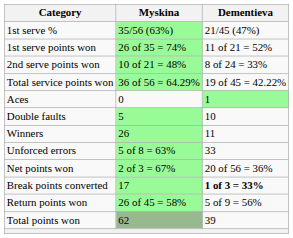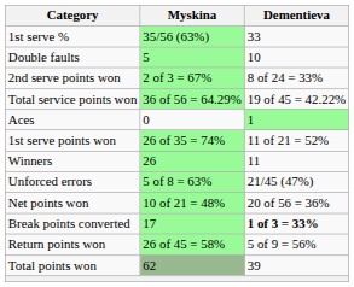 <table class="wikitable">
 <tr>
 <th>Category</th>
 <th> Myskina</th>
 <th> Dementieva</th>
 </tr>
 <tr>
 <td>1st serve %</td>
 <td bgcolor=98FB98>35/56 (63%)</td>
-<td>21/45 (47%)</td>
+<td>33</td>
 </tr>
 <tr>
-<td>1st serve points won</td>
-<td bgcolor=98FB98>26 of 35 = 74%</td>
-<td>11 of 21 = 52%</td>
+<td>Double faults</td>
+<td bgcolor=98FB98>5</td>
+<td>10</td>
 </tr>
 <tr>
 <td>2nd serve points won</td>
-<td bgcolor=98FB98>10 of 21 = 48%</td>
+<td bgcolor=98FB98>2 of 3 = 67%</td>
 <td>8 of 24 = 33%</td>
 </tr>
 <tr>
 <td>Total service points won</td>
 <td bgcolor=98FB98>36 of 56 = 64.29%</td>
 <td>19 of 45 = 42.22%</td>
 </tr>
 <tr>
 <td>Aces</td>
 <td>0</td>
 <td bgcolor=98FB98>1</td>
 </tr>
 <tr>
-<td>Double faults</td>
-<td bgcolor=98FB98>5</td>
-<td>10</td>
+<td>1st serve points won</td>
+<td bgcolor=98FB98>26 of 35 = 74%</td>
+<td>11 of 21 = 52%</td>
 </tr>
 <tr>
 <td>Winners</td>
 <td bgcolor=98FB98>26</td>
 <td>11</td>
 </tr>
 <tr>
 <td>Unforced errors</td>
 <td bgcolor=98FB98>5 of 8 = 63%</td>
-<td>33</td>
+<td>21/45 (47%)</td>
 </tr>
 <tr>
 <td>Net points won</td>
-<td bgcolor=98FB98>2 of 3 = 67%</td>
+<td bgcolor=98FB98>10 of 21 = 48%</td>
 <td>20 of 56 = 36%</td>
 </tr>
 <tr>
 <td>Break points converted</td>
 <td bgcolor=98FB98>17</td>
 <td><strong>1 of 3 = 33%</strong></td>
 </tr>
 <tr>
 <td>Return points won</td>
 <td bgcolor=98FB98>26 of 45 = 58%</td>
 <td>5 of 9 = 56%</td>
 </tr>
 <tr>
 <td>Total points won</td>
 <td bgcolor=98FB989>62</td>
 <td>39</td>
 </tr>
 <tr>
 <th colspan=3></th>
 </tr>
 </table>
